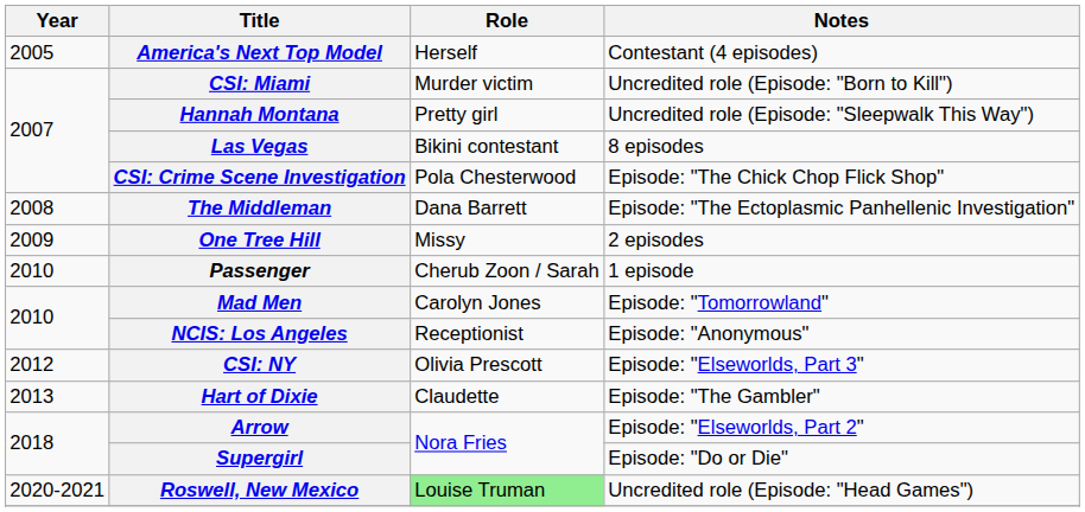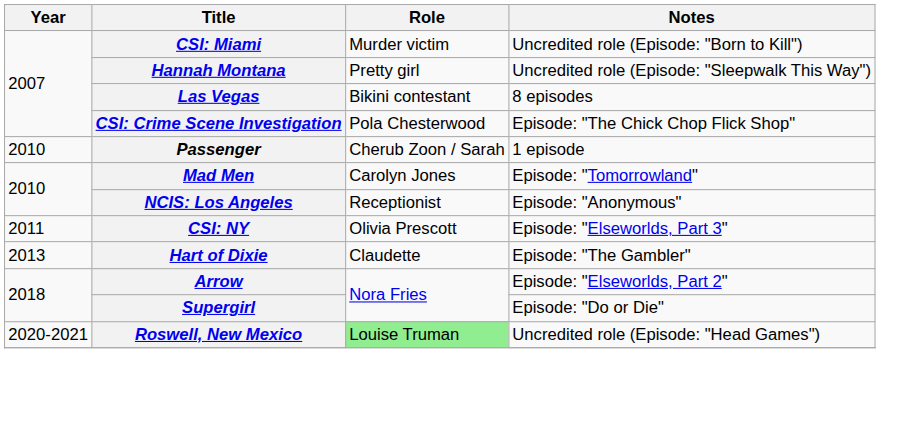 <table class="wikitable plainrowheaders sortable">
 <tr>
 <th scope="col">Year</th>
 <th scope="col">Title</th>
 <th scope="col">Role</th>
 <th class="unsortable">Notes</th>
-</tr>
-<tr>
-<td>2005</td>
-<th scope="row"><em><a href='#'>America's Next Top Model</a></em></th>
-<td>Herself</td>
-<td>Contestant (4 episodes)</td>
 </tr>
 <tr>
 <td rowspan="4">2007</td>
 <th scope="row"><em><a href='#'>CSI: Miami</a></em></th>
 <td>Murder victim</td>
 <td>Uncredited role (Episode: "Born to Kill")</td>
 </tr>
 <tr>
 <th scope="row"><em><a href='#'>Hannah Montana</a></em></th>
 <td>Pretty girl</td>
 <td>Uncredited role (Episode: "Sleepwalk This Way")</td>
 </tr>
 <tr>
 <th scope="row"><em><a href='#'>Las Vegas</a></em></th>
 <td>Bikini contestant</td>
 <td>8 episodes</td>
 </tr>
 <tr>
 <th scope="row"><em><a href='#'>CSI: Crime Scene Investigation</a></em></th>
 <td>Pola Chesterwood</td>
 <td>Episode: "The Chick Chop Flick Shop"</td>
 </tr>
 <tr>
-<td>2008</td>
-<th scope="row"><em><a href='#'>The Middleman</a></em></th>
-<td>Dana Barrett</td>
-<td>Episode: "The Ectoplasmic Panhellenic Investigation"</td>
-</tr>
-<tr>
-<td>2009</td>
-<th scope="row"><em><a href='#'>One Tree Hill</a></em></th>
-<td>Missy</td>
-<td>2 episodes</td>
-</tr>
-<tr>
 <td>2010</td>
 <th scope="row"><em>Passenger</em></th>
 <td>Cherub Zoon / Sarah</td>
 <td>1 episode</td>
 </tr>
 <tr>
 <td rowspan="2">2010</td>
 <th scope="row"><em><a href='#'>Mad Men</a></em></th>
 <td>Carolyn Jones</td>
 <td>Episode: "<a href='#'>Tomorrowland</a>"</td>
 </tr>
 <tr>
 <th scope="row"><em><a href='#'>NCIS: Los Angeles</a></em></th>
 <td>Receptionist</td>
 <td>Episode: "Anonymous"</td>
 </tr>
 <tr>
-<td>2012</td>
+<td>2011</td>
 <th scope="row"><em><a href='#'>CSI: NY</a></em></th>
 <td>Olivia Prescott</td>
 <td>Episode: "<a href='#'>Elseworlds, Part 3</a>"</td>
 </tr>
 <tr>
 <td>2013</td>
 <th scope="row"><em><a href='#'>Hart of Dixie</a></em></th>
 <td>Claudette</td>
 <td>Episode: "The Gambler"</td>
 </tr>
 <tr>
 <td rowspan="2">2018</td>
 <th scope="row"><em><a href='#'>Arrow</a></em></th>
 <td rowspan="2"><a href='#'>Nora Fries</a></td>
 <td>Episode: "<a href='#'>Elseworlds, Part 2</a>"</td>
 </tr>
 <tr>
 <th scope="row"><em><a href='#'>Supergirl</a></em></th>
 <td>Episode: "Do or Die"</td>
 </tr>
 <tr>
 <td>2020-2021</td>
 <th scope="row"><em><a href='#'>Roswell, New Mexico</a></em></th>
 <td style="background: lightgreen;">Louise Truman</td>
 <td>Uncredited role (Episode: "Head Games")</td>
 </tr>
 <tr>
 </tr>
 <tr>
 </tr>
 </table>
